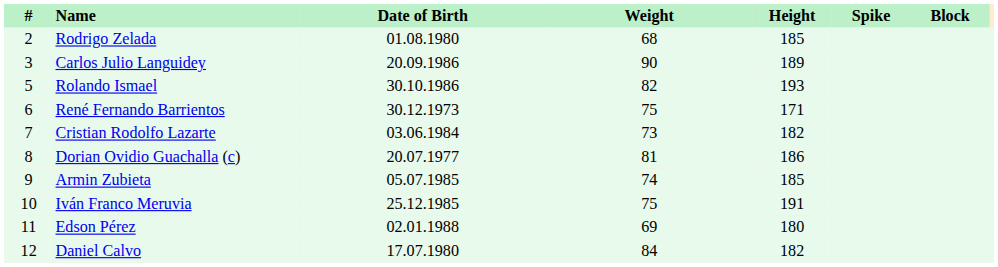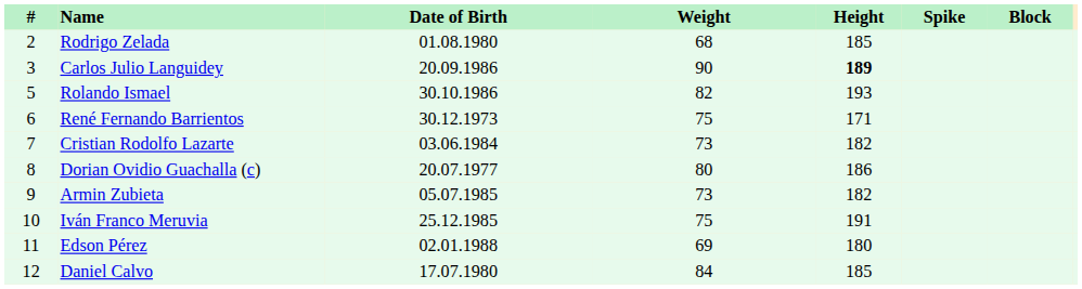 <table border=0 cellpadding=2 cellspacing=0  |- bgcolor=#FFECCE style="text-align:center; font-size:90%;" width=100%>
 <tr bgcolor=#BBF0C9>
 <th width=5%>#</th>
 <th width=25% align=left>Name</th>
 <th width=25%>Date of Birth</th>
 <th width=21%>Weight</th>
 <th width=8%>Height</th>
 <th width=8%>Spike</th>
 <th width=8%>Block</th>
 </tr>
 <tr bgcolor=#E7FAEC>
 <td>2</td>
 <td align=left><a href='#'>Rodrigo Zelada</a></td>
 <td>01.08.1980</td>
 <td>68</td>
 <td>185</td>
 <td></td>
 <td></td>
 <td></td>
 </tr>
 <tr bgcolor=#E7FAEC>
 <td>3</td>
 <td align=left><a href='#'>Carlos Julio Languidey</a></td>
 <td>20.09.1986</td>
 <td>90</td>
-<td>189</td>
+<td><strong>189</strong></td>
 <td></td>
 <td></td>
 <td></td>
 </tr>
 <tr bgcolor=#E7FAEC>
 <td>5</td>
 <td align=left><a href='#'>Rolando Ismael</a></td>
 <td>30.10.1986</td>
 <td>82</td>
 <td>193</td>
 <td></td>
 <td></td>
 <td></td>
 </tr>
 <tr bgcolor=#E7FAEC>
 <td>6</td>
 <td align=left><a href='#'>René Fernando Barrientos</a></td>
 <td>30.12.1973</td>
 <td>75</td>
 <td>171</td>
 <td></td>
 <td></td>
 <td></td>
 </tr>
 <tr bgcolor=#E7FAEC>
 <td>7</td>
 <td align=left><a href='#'>Cristian Rodolfo Lazarte</a></td>
 <td>03.06.1984</td>
 <td>73</td>
 <td>182</td>
 <td></td>
 <td></td>
 <td></td>
 </tr>
 <tr bgcolor=#E7FAEC>
 <td>8</td>
 <td align=left><a href='#'>Dorian Ovidio Guachalla</a> (<a href='#'>c</a>)</td>
 <td>20.07.1977</td>
-<td>81</td>
+<td>80</td>
 <td>186</td>
 <td></td>
 <td></td>
 <td></td>
 </tr>
 <tr bgcolor=#E7FAEC>
 <td>9</td>
 <td align=left><a href='#'>Armin Zubieta</a></td>
 <td>05.07.1985</td>
-<td>74</td>
-<td>185</td>
+<td>73</td>
+<td>182</td>
 <td></td>
 <td></td>
 <td></td>
 </tr>
 <tr bgcolor=#E7FAEC>
 <td>10</td>
 <td align=left><a href='#'>Iván Franco Meruvia</a></td>
 <td>25.12.1985</td>
 <td>75</td>
 <td>191</td>
 <td></td>
 <td></td>
 <td></td>
 </tr>
 <tr bgcolor=#E7FAEC>
 <td>11</td>
 <td align=left><a href='#'>Edson Pérez</a></td>
 <td>02.01.1988</td>
 <td>69</td>
 <td>180</td>
 <td></td>
 <td></td>
 <td></td>
 </tr>
 <tr bgcolor=#E7FAEC>
 <td>12</td>
 <td align=left><a href='#'>Daniel Calvo</a></td>
 <td>17.07.1980</td>
 <td>84</td>
-<td>182</td>
+<td>185</td>
 <td></td>
 <td></td>
 <td></td>
 </tr>
 </table>
